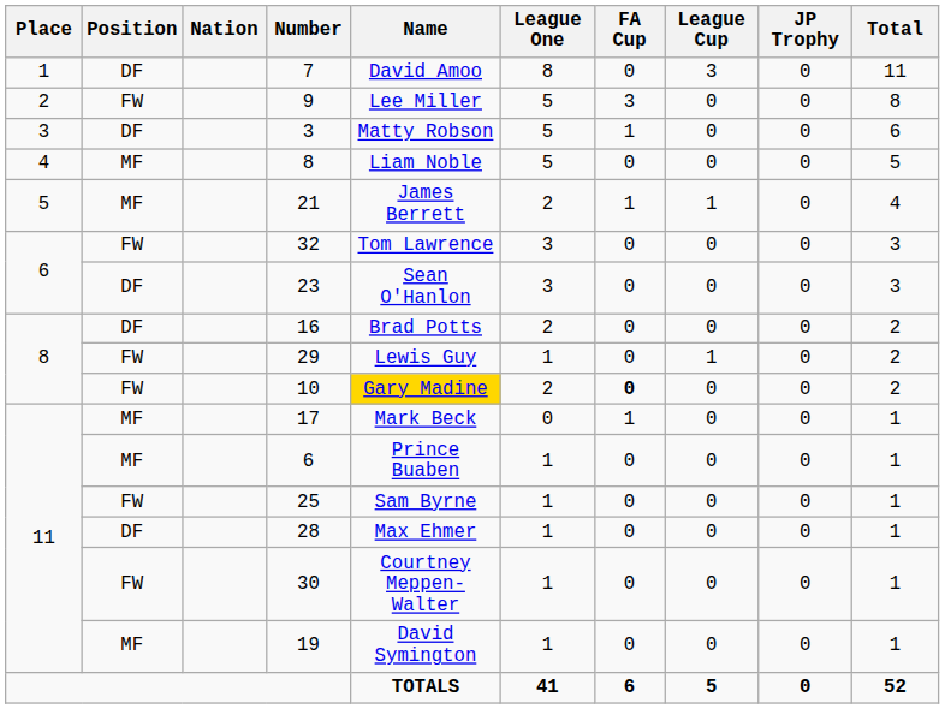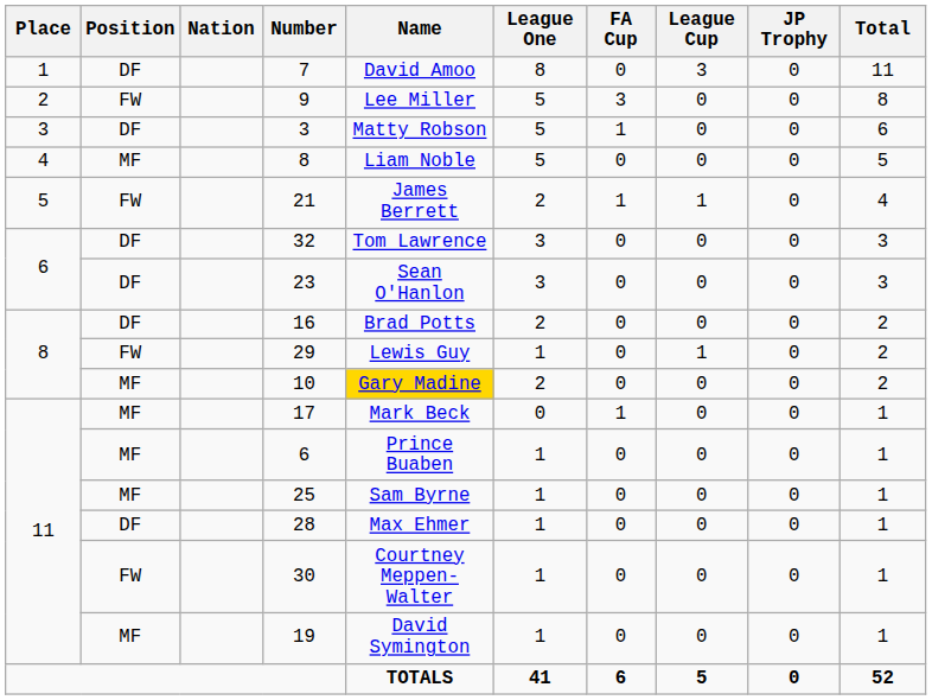 <table class="wikitable" style="font-size: 95%; text-align: center;">
 <tr>
 <th width=60>Place</th>
 <th width=60>Position</th>
 <th width=60>Nation</th>
 <th width=60>Number</th>
 <th width=150>Name</th>
 <th width=80>League One</th>
 <th width=80>FA Cup</th>
 <th width=80>League Cup</th>
 <th width=80>JP Trophy</th>
 <th width=80>Total</th>
 </tr>
 <tr>
 <td>1</td>
 <td>DF</td>
 <td></td>
 <td>7</td>
 <td><a href='#'>David Amoo</a></td>
 <td>8</td>
 <td>0</td>
 <td>3</td>
 <td>0</td>
 <td>11</td>
 </tr>
 <tr>
 <td>2</td>
 <td>FW</td>
 <td></td>
 <td>9</td>
 <td><a href='#'>Lee Miller</a></td>
 <td>5</td>
 <td>3</td>
 <td>0</td>
 <td>0</td>
 <td>8</td>
 </tr>
 <tr>
 <td>3</td>
 <td>DF</td>
 <td></td>
 <td>3</td>
 <td><a href='#'>Matty Robson</a></td>
 <td>5</td>
 <td>1</td>
 <td>0</td>
 <td>0</td>
 <td>6</td>
 </tr>
 <tr>
 <td>4</td>
 <td>MF</td>
 <td></td>
 <td>8</td>
 <td><a href='#'>Liam Noble</a></td>
 <td>5</td>
 <td>0</td>
 <td>0</td>
 <td>0</td>
 <td>5</td>
 </tr>
 <tr>
 <td>5</td>
-<td>MF</td>
+<td>FW</td>
 <td></td>
 <td>21</td>
 <td><a href='#'>James Berrett</a></td>
 <td>2</td>
 <td>1</td>
 <td>1</td>
 <td>0</td>
 <td>4</td>
 </tr>
 <tr>
 <td rowspan=2>6</td>
-<td>FW</td>
+<td>DF</td>
 <td></td>
 <td>32</td>
 <td><a href='#'>Tom Lawrence</a></td>
 <td>3</td>
 <td>0</td>
 <td>0</td>
 <td>0</td>
 <td>3</td>
 </tr>
 <tr>
 <td>DF</td>
 <td></td>
 <td>23</td>
 <td><a href='#'>Sean O'Hanlon</a></td>
 <td>3</td>
 <td>0</td>
 <td>0</td>
 <td>0</td>
 <td>3</td>
 </tr>
 <tr>
 <td rowspan=3>8</td>
 <td>DF</td>
 <td></td>
 <td>16</td>
 <td><a href='#'>Brad Potts</a></td>
 <td>2</td>
 <td>0</td>
 <td>0</td>
 <td>0</td>
 <td>2</td>
 </tr>
 <tr>
 <td>FW</td>
 <td></td>
 <td>29</td>
 <td><a href='#'>Lewis Guy</a></td>
 <td>1</td>
 <td>0</td>
 <td>1</td>
 <td>0</td>
 <td>2</td>
 </tr>
 <tr>
-<td>FW</td>
+<td>MF</td>
 <td></td>
 <td>10</td>
 <td style="background: gold;"><a href='#'>Gary Madine</a></td>
 <td>2</td>
-<td><strong>0</strong></td>
+<td>0</td>
 <td>0</td>
 <td>0</td>
 <td>2</td>
 </tr>
 <tr>
 <td rowspan=6>11</td>
 <td>MF</td>
 <td></td>
 <td>17</td>
 <td><a href='#'>Mark Beck</a></td>
 <td>0</td>
 <td>1</td>
 <td>0</td>
 <td>0</td>
 <td>1</td>
 </tr>
 <tr>
 <td>MF</td>
 <td></td>
 <td>6</td>
 <td><a href='#'>Prince Buaben</a></td>
 <td>1</td>
 <td>0</td>
 <td>0</td>
 <td>0</td>
 <td>1</td>
 </tr>
 <tr>
-<td>FW</td>
+<td>MF</td>
 <td></td>
 <td>25</td>
 <td><a href='#'>Sam Byrne</a></td>
 <td>1</td>
 <td>0</td>
 <td>0</td>
 <td>0</td>
 <td>1</td>
 </tr>
 <tr>
 <td>DF</td>
 <td></td>
 <td>28</td>
 <td><a href='#'>Max Ehmer</a></td>
 <td>1</td>
 <td>0</td>
 <td>0</td>
 <td>0</td>
 <td>1</td>
 </tr>
 <tr>
 <td>FW</td>
 <td></td>
 <td>30</td>
 <td><a href='#'>Courtney Meppen-Walter</a></td>
 <td>1</td>
 <td>0</td>
 <td>0</td>
 <td>0</td>
 <td>1</td>
 </tr>
 <tr>
 <td>MF</td>
 <td></td>
 <td>19</td>
 <td><a href='#'>David Symington</a></td>
 <td>1</td>
 <td>0</td>
 <td>0</td>
 <td>0</td>
 <td>1</td>
 </tr>
 <tr>
 <td colspan="4"></td>
 <td><strong>TOTALS</strong></td>
 <td><strong>41</strong></td>
 <td><strong>6</strong></td>
 <td><strong>5</strong></td>
 <td><strong>0</strong></td>
 <td><strong>52</strong></td>
 </tr>
 </table>
